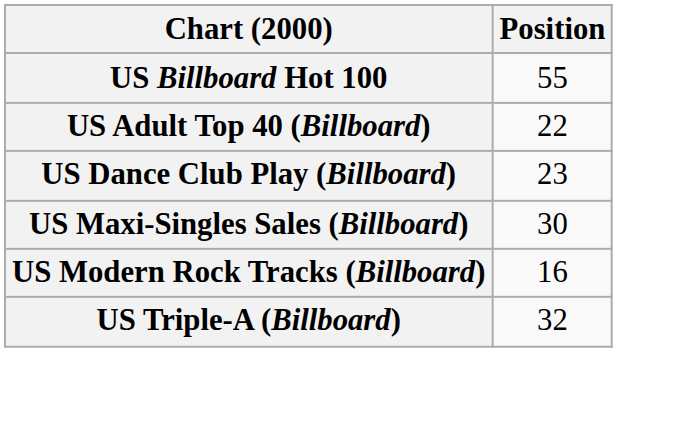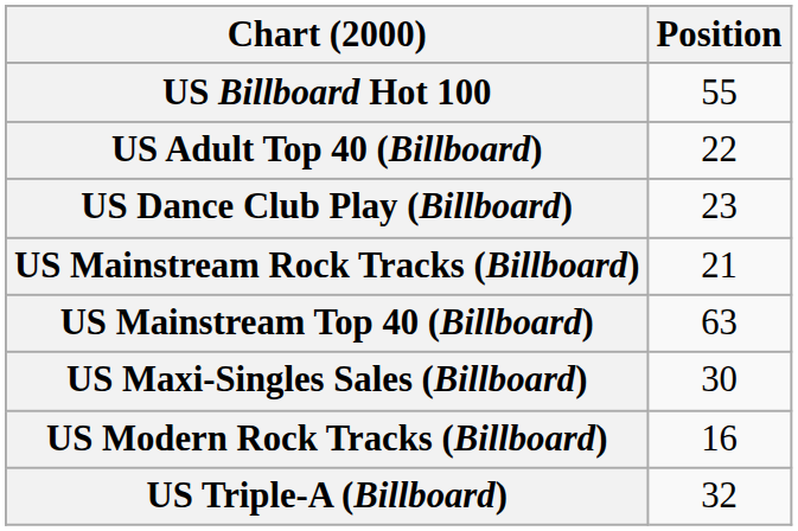 <table class="wikitable sortable plainrowheaders" style="text-align:center">
 <tr>
 <th>Chart (2000)</th>
 <th>Position</th>
 </tr>
 <tr>
 <th scope="row">US <em>Billboard</em> Hot 100</th>
 <td>55</td>
 </tr>
 <tr>
 <th scope="row">US Adult Top 40 (<em>Billboard</em>)</th>
 <td>22</td>
 </tr>
 <tr>
 <th scope="row">US Dance Club Play (<em>Billboard</em>)</th>
 <td>23</td>
 </tr>
 <tr>
+<th scope="row">US Mainstream Rock Tracks (<em>Billboard</em>)</th>
+<td>21</td>
+</tr>
+<tr>
+<th scope="row">US Mainstream Top 40 (<em>Billboard</em>)</th>
+<td>63</td>
+</tr>
+<tr>
 <th scope="row">US Maxi-Singles Sales (<em>Billboard</em>)</th>
 <td>30</td>
 </tr>
 <tr>
 <th scope="row">US Modern Rock Tracks (<em>Billboard</em>)</th>
 <td>16</td>
 </tr>
 <tr>
 <th scope="row">US Triple-A (<em>Billboard</em>)</th>
 <td>32</td>
 </tr>
 </table>
